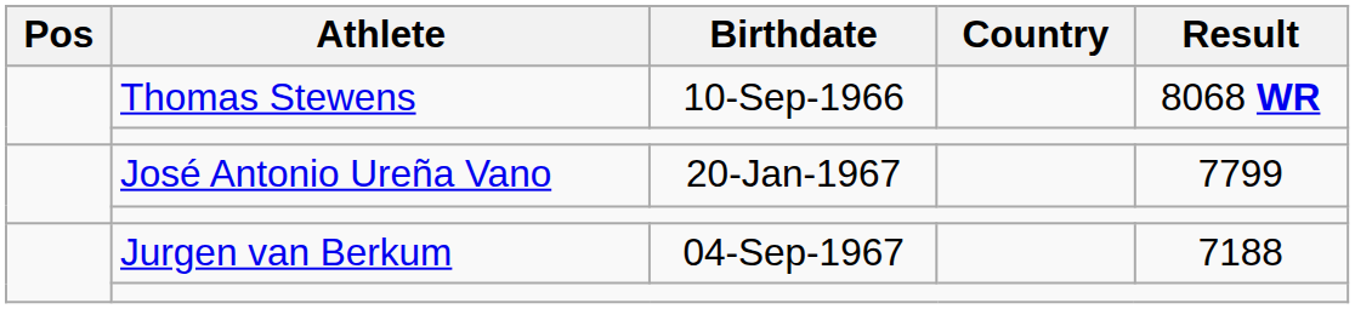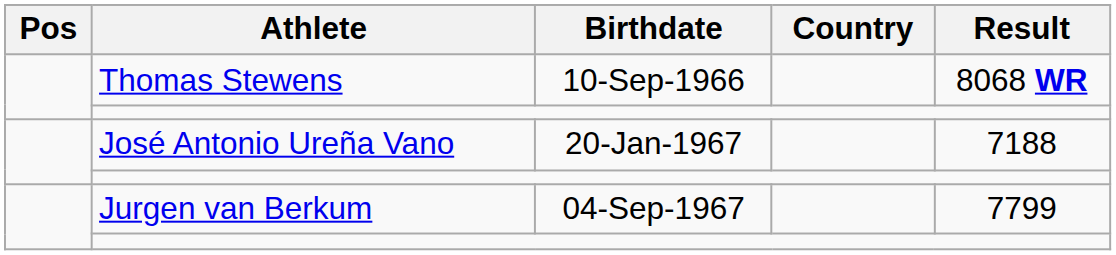 <table class="wikitable"  style="text-align:center; width:90%;">
 <tr>
 <th>Pos</th>
 <th>Athlete</th>
 <th>Birthdate</th>
 <th>Country</th>
 <th>Result</th>
 </tr>
 <tr>
 <td align=center rowspan=2></td>
 <td align=left><a href='#'>Thomas Stewens</a></td>
 <td>10-Sep-1966</td>
 <td align=left></td>
 <td>8068 <strong><a href='#'>WR</a></strong></td>
 </tr>
 <tr>
 <td colspan=4></td>
 </tr>
 <tr>
 <td align=center rowspan=2></td>
 <td align=left><a href='#'>José Antonio Ureña Vano</a></td>
 <td>20-Jan-1967</td>
 <td align=left></td>
-<td>7799</td>
+<td>7188</td>
 </tr>
 <tr>
 <td colspan=4></td>
 </tr>
 <tr>
 <td align=center rowspan=2></td>
 <td align=left><a href='#'>Jurgen van Berkum</a></td>
 <td>04-Sep-1967</td>
 <td align=left></td>
-<td>7188</td>
+<td>7799</td>
 </tr>
 <tr>
 <td colspan=4></td>
 </tr>
 </table>
